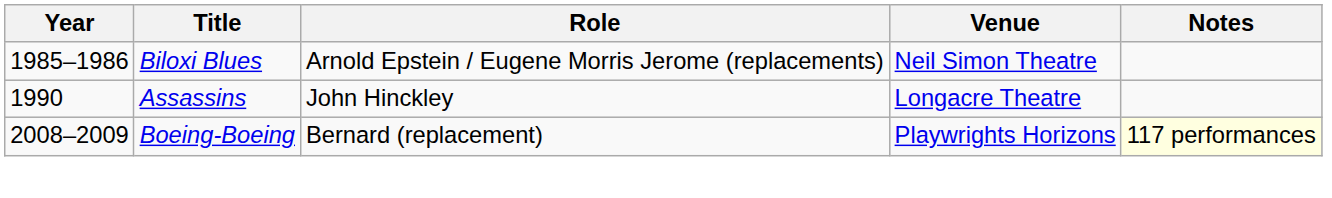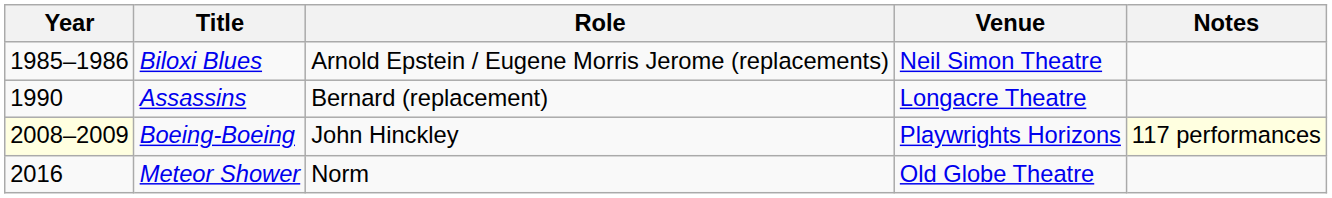 <table class="wikitable">
 <tr>
 <th>Year</th>
 <th>Title</th>
 <th>Role</th>
 <th>Venue</th>
 <th>Notes</th>
 </tr>
 <tr>
 <td>1985–1986</td>
 <td><em><a href='#'>Biloxi Blues</a></em></td>
 <td>Arnold Epstein / Eugene Morris Jerome (replacements)</td>
 <td><a href='#'>Neil Simon Theatre</a></td>
 <td></td>
 </tr>
 <tr>
 <td>1990</td>
 <td><em><a href='#'>Assassins</a></em></td>
-<td>John Hinckley</td>
+<td>Bernard (replacement)</td>
 <td><a href='#'>Longacre Theatre</a></td>
 <td></td>
 </tr>
 <tr>
-<td>2008–2009</td>
+<td style="background: lightyellow;">2008–2009</td>
 <td><em><a href='#'>Boeing-Boeing</a></em></td>
-<td>Bernard (replacement)</td>
+<td>John Hinckley</td>
 <td><a href='#'>Playwrights Horizons</a></td>
 <td style="background: lightyellow;">117 performances</td>
 </tr>
+<tr>
+<td>2016</td>
+<td><em><a href='#'>Meteor Shower</a></em></td>
+<td>Norm</td>
+<td><a href='#'>Old Globe Theatre</a></td>
+<td></td>
+</tr>
 </table>
